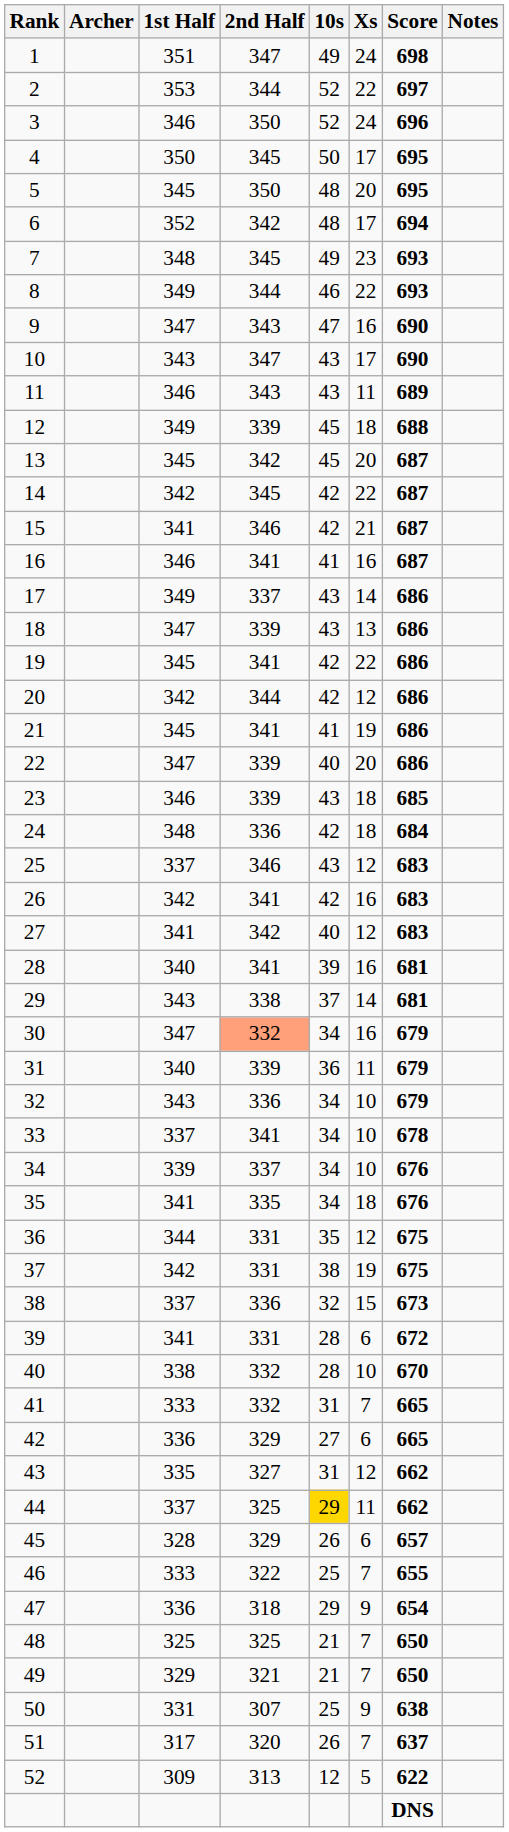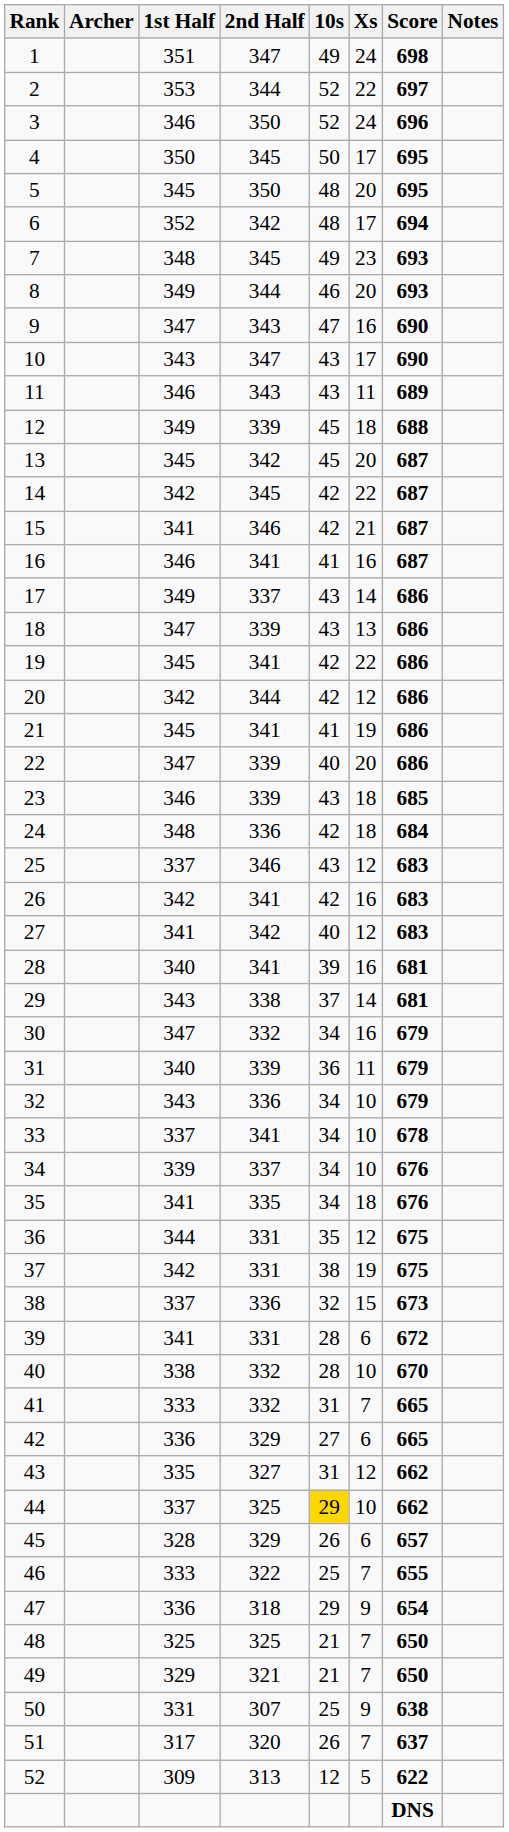 <table class="wikitable sortable" style="font-size:100%; text-align:center;">
 <tr>
 <th>Rank</th>
 <th>Archer</th>
 <th>1st Half</th>
 <th>2nd Half</th>
 <th>10s</th>
 <th>Xs</th>
 <th>Score</th>
 <th>Notes</th>
 </tr>
 <tr>
 <td>1</td>
 <td align="left"></td>
 <td>351</td>
 <td>347</td>
 <td>49</td>
 <td>24</td>
 <td><strong>698</strong></td>
 <td></td>
 </tr>
 <tr>
 <td>2</td>
 <td align="left"></td>
 <td>353</td>
 <td>344</td>
 <td>52</td>
 <td>22</td>
 <td><strong>697</strong></td>
 <td></td>
 </tr>
 <tr>
 <td>3</td>
 <td align="left"></td>
 <td>346</td>
 <td>350</td>
 <td>52</td>
 <td>24</td>
 <td><strong>696</strong></td>
 <td></td>
 </tr>
 <tr>
 <td>4</td>
 <td align="left"></td>
 <td>350</td>
 <td>345</td>
 <td>50</td>
 <td>17</td>
 <td><strong>695</strong></td>
 <td></td>
 </tr>
 <tr>
 <td>5</td>
 <td align="left"></td>
 <td>345</td>
 <td>350</td>
 <td>48</td>
 <td>20</td>
 <td><strong>695</strong></td>
 <td></td>
 </tr>
 <tr>
 <td>6</td>
 <td align="left"></td>
 <td>352</td>
 <td>342</td>
 <td>48</td>
 <td>17</td>
 <td><strong>694</strong></td>
 <td></td>
 </tr>
 <tr>
 <td>7</td>
 <td align="left"></td>
 <td>348</td>
 <td>345</td>
 <td>49</td>
 <td>23</td>
 <td><strong>693</strong></td>
 <td></td>
 </tr>
 <tr>
 <td>8</td>
 <td align="left"></td>
 <td>349</td>
 <td>344</td>
 <td>46</td>
-<td>22</td>
+<td>20</td>
 <td><strong>693</strong></td>
 <td></td>
 </tr>
 <tr>
 <td>9</td>
 <td align="left"></td>
 <td>347</td>
 <td>343</td>
 <td>47</td>
 <td>16</td>
 <td><strong>690</strong></td>
 <td></td>
 </tr>
 <tr>
 <td>10</td>
 <td align="left"></td>
 <td>343</td>
 <td>347</td>
 <td>43</td>
 <td>17</td>
 <td><strong>690</strong></td>
 <td></td>
 </tr>
 <tr>
 <td>11</td>
 <td align="left"></td>
 <td>346</td>
 <td>343</td>
 <td>43</td>
 <td>11</td>
 <td><strong>689</strong></td>
 <td></td>
 </tr>
 <tr>
 <td>12</td>
 <td align="left"></td>
 <td>349</td>
 <td>339</td>
 <td>45</td>
 <td>18</td>
 <td><strong>688</strong></td>
 <td></td>
 </tr>
 <tr>
 <td>13</td>
 <td align="left"></td>
 <td>345</td>
 <td>342</td>
 <td>45</td>
 <td>20</td>
 <td><strong>687</strong></td>
 <td></td>
 </tr>
 <tr>
 <td>14</td>
 <td align="left"></td>
 <td>342</td>
 <td>345</td>
 <td>42</td>
 <td>22</td>
 <td><strong>687</strong></td>
 <td></td>
 </tr>
 <tr>
 <td>15</td>
 <td align="left"></td>
 <td>341</td>
 <td>346</td>
 <td>42</td>
 <td>21</td>
 <td><strong>687</strong></td>
 <td></td>
 </tr>
 <tr>
 <td>16</td>
 <td align="left"></td>
 <td>346</td>
 <td>341</td>
 <td>41</td>
 <td>16</td>
 <td><strong>687</strong></td>
 <td></td>
 </tr>
 <tr>
 <td>17</td>
 <td align="left"></td>
 <td>349</td>
 <td>337</td>
 <td>43</td>
 <td>14</td>
 <td><strong>686</strong></td>
 <td></td>
 </tr>
 <tr>
 <td>18</td>
 <td align="left"></td>
 <td>347</td>
 <td>339</td>
 <td>43</td>
 <td>13</td>
 <td><strong>686</strong></td>
 <td></td>
 </tr>
 <tr>
 <td>19</td>
 <td align="left"></td>
 <td>345</td>
 <td>341</td>
 <td>42</td>
 <td>22</td>
 <td><strong>686</strong></td>
 <td></td>
 </tr>
 <tr>
 <td>20</td>
 <td align="left"></td>
 <td>342</td>
 <td>344</td>
 <td>42</td>
 <td>12</td>
 <td><strong>686</strong></td>
 <td></td>
 </tr>
 <tr>
 <td>21</td>
 <td align="left"></td>
 <td>345</td>
 <td>341</td>
 <td>41</td>
 <td>19</td>
 <td><strong>686</strong></td>
 <td></td>
 </tr>
 <tr>
 <td>22</td>
 <td align="left"></td>
 <td>347</td>
 <td>339</td>
 <td>40</td>
 <td>20</td>
 <td><strong>686</strong></td>
 <td></td>
 </tr>
 <tr>
 <td>23</td>
 <td align="left"></td>
 <td>346</td>
 <td>339</td>
 <td>43</td>
 <td>18</td>
 <td><strong>685</strong></td>
 <td></td>
 </tr>
 <tr>
 <td>24</td>
 <td align="left"></td>
 <td>348</td>
 <td>336</td>
 <td>42</td>
 <td>18</td>
 <td><strong>684</strong></td>
 <td></td>
 </tr>
 <tr>
 <td>25</td>
 <td align="left"></td>
 <td>337</td>
 <td>346</td>
 <td>43</td>
 <td>12</td>
 <td><strong>683</strong></td>
 <td></td>
 </tr>
 <tr>
 <td>26</td>
 <td align="left"></td>
 <td>342</td>
 <td>341</td>
 <td>42</td>
 <td>16</td>
 <td><strong>683</strong></td>
 <td></td>
 </tr>
 <tr>
 <td>27</td>
 <td align="left"></td>
 <td>341</td>
 <td>342</td>
 <td>40</td>
 <td>12</td>
 <td><strong>683</strong></td>
 <td></td>
 </tr>
 <tr>
 <td>28</td>
 <td align="left"></td>
 <td>340</td>
 <td>341</td>
 <td>39</td>
 <td>16</td>
 <td><strong>681</strong></td>
 <td></td>
 </tr>
 <tr>
 <td>29</td>
 <td align="left"></td>
 <td>343</td>
 <td>338</td>
 <td>37</td>
 <td>14</td>
 <td><strong>681</strong></td>
 <td></td>
 </tr>
 <tr>
 <td>30</td>
 <td align="left"></td>
 <td>347</td>
-<td style="background: lightsalmon;">332</td>
+<td>332</td>
 <td>34</td>
 <td>16</td>
 <td><strong>679</strong></td>
 <td></td>
 </tr>
 <tr>
 <td>31</td>
 <td align="left"></td>
 <td>340</td>
 <td>339</td>
 <td>36</td>
 <td>11</td>
 <td><strong>679</strong></td>
 <td></td>
 </tr>
 <tr>
 <td>32</td>
 <td align="left"></td>
 <td>343</td>
 <td>336</td>
 <td>34</td>
 <td>10</td>
 <td><strong>679</strong></td>
 <td></td>
 </tr>
 <tr>
 <td>33</td>
 <td align="left"></td>
 <td>337</td>
 <td>341</td>
 <td>34</td>
 <td>10</td>
 <td><strong>678</strong></td>
 <td></td>
 </tr>
 <tr>
 <td>34</td>
 <td align="left"></td>
 <td>339</td>
 <td>337</td>
 <td>34</td>
 <td>10</td>
 <td><strong>676</strong></td>
 <td></td>
 </tr>
 <tr>
 <td>35</td>
 <td align="left"></td>
 <td>341</td>
 <td>335</td>
 <td>34</td>
 <td>18</td>
 <td><strong>676</strong></td>
 <td></td>
 </tr>
 <tr>
 <td>36</td>
 <td align="left"></td>
 <td>344</td>
 <td>331</td>
 <td>35</td>
 <td>12</td>
 <td><strong>675</strong></td>
 <td></td>
 </tr>
 <tr>
 <td>37</td>
 <td align="left"></td>
 <td>342</td>
 <td>331</td>
 <td>38</td>
 <td>19</td>
 <td><strong>675</strong></td>
 <td></td>
 </tr>
 <tr>
 <td>38</td>
 <td align="left"></td>
 <td>337</td>
 <td>336</td>
 <td>32</td>
 <td>15</td>
 <td><strong>673</strong></td>
 <td></td>
 </tr>
 <tr>
 <td>39</td>
 <td align="left"></td>
 <td>341</td>
 <td>331</td>
 <td>28</td>
 <td>6</td>
 <td><strong>672</strong></td>
 <td></td>
 </tr>
 <tr>
 <td>40</td>
 <td align="left"></td>
 <td>338</td>
 <td>332</td>
 <td>28</td>
 <td>10</td>
 <td><strong>670</strong></td>
 <td></td>
 </tr>
 <tr>
 <td>41</td>
 <td align="left"></td>
 <td>333</td>
 <td>332</td>
 <td>31</td>
 <td>7</td>
 <td><strong>665</strong></td>
 <td></td>
 </tr>
 <tr>
 <td>42</td>
 <td align="left"></td>
 <td>336</td>
 <td>329</td>
 <td>27</td>
 <td>6</td>
 <td><strong>665</strong></td>
 <td></td>
 </tr>
 <tr>
 <td>43</td>
 <td align="left"></td>
 <td>335</td>
 <td>327</td>
 <td>31</td>
 <td>12</td>
 <td><strong>662</strong></td>
 <td></td>
 </tr>
 <tr>
 <td>44</td>
 <td align="left"></td>
 <td>337</td>
 <td>325</td>
 <td style="background: gold;">29</td>
-<td>11</td>
+<td>10</td>
 <td><strong>662</strong></td>
 <td></td>
 </tr>
 <tr>
 <td>45</td>
 <td align="left"></td>
 <td>328</td>
 <td>329</td>
 <td>26</td>
 <td>6</td>
 <td><strong>657</strong></td>
 <td></td>
 </tr>
 <tr>
 <td>46</td>
 <td align="left"></td>
 <td>333</td>
 <td>322</td>
 <td>25</td>
 <td>7</td>
 <td><strong>655</strong></td>
 <td></td>
 </tr>
 <tr>
 <td>47</td>
 <td align="left"></td>
 <td>336</td>
 <td>318</td>
 <td>29</td>
 <td>9</td>
 <td><strong>654</strong></td>
 <td></td>
 </tr>
 <tr>
 <td>48</td>
 <td align="left"></td>
 <td>325</td>
 <td>325</td>
 <td>21</td>
 <td>7</td>
 <td><strong>650</strong></td>
 <td></td>
 </tr>
 <tr>
 <td>49</td>
 <td align="left"></td>
 <td>329</td>
 <td>321</td>
 <td>21</td>
 <td>7</td>
 <td><strong>650</strong></td>
 <td></td>
 </tr>
 <tr>
 <td>50</td>
 <td align="left"></td>
 <td>331</td>
 <td>307</td>
 <td>25</td>
 <td>9</td>
 <td><strong>638</strong></td>
 <td></td>
 </tr>
 <tr>
 <td>51</td>
 <td align="left"></td>
 <td>317</td>
 <td>320</td>
 <td>26</td>
 <td>7</td>
 <td><strong>637</strong></td>
 <td></td>
 </tr>
 <tr>
 <td>52</td>
 <td align="left"></td>
 <td>309</td>
 <td>313</td>
 <td>12</td>
 <td>5</td>
 <td><strong>622</strong></td>
 <td></td>
 </tr>
 <tr>
 <td></td>
 <td align="left"></td>
 <td></td>
 <td></td>
 <td></td>
 <td></td>
 <td><strong>DNS</strong></td>
 <td></td>
 </tr>
 </table>
